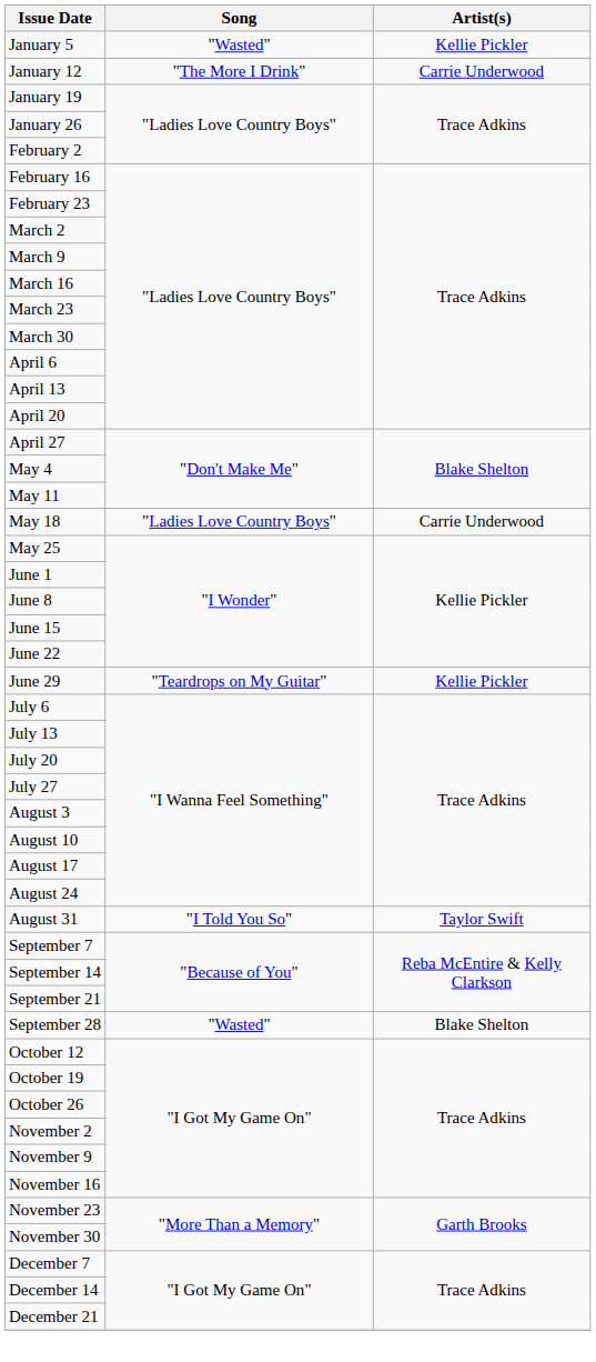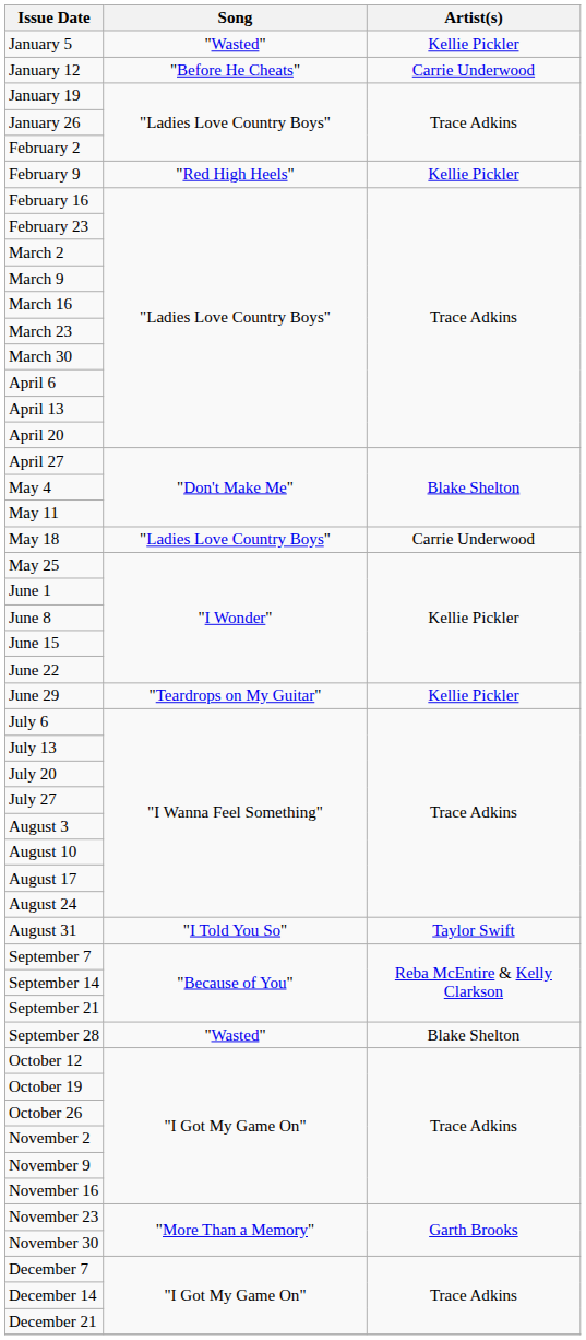 <table class="wikitable">
 <tr>
 <th align="left">Issue Date</th>
 <th align="center" width="250">Song</th>
 <th align="center" width="200">Artist(s)</th>
 </tr>
 <tr>
 <td align="left">January 5</td>
 <td align="center">"<a href='#'>Wasted</a>"</td>
 <td align="center"><a href='#'>Kellie Pickler</a></td>
 </tr>
 <tr>
 <td align="left">January 12</td>
-<td align="center">"<a href='#'>The More I Drink</a>"</td>
+<td align="center">"<a href='#'>Before He Cheats</a>"</td>
 <td align="center"><a href='#'>Carrie Underwood</a></td>
 </tr>
 <tr>
 <td align="left">January 19</td>
 <td align="center" rowspan="3">"Ladies Love Country Boys"</td>
 <td align="center" rowspan="3">Trace Adkins</td>
 </tr>
 <tr>
 <td align="left">January 26</td>
 </tr>
 <tr>
 <td align="left">February 2</td>
+</tr>
+<tr>
+<td align="left">February 9</td>
+<td align="center">"<a href='#'>Red High Heels</a>"</td>
+<td align="center"><a href='#'>Kellie Pickler</a></td>
 </tr>
 <tr>
 <td align="left">February 16</td>
 <td align="center" rowspan="10">"Ladies Love Country Boys"</td>
 <td align="center" rowspan="10">Trace Adkins</td>
 </tr>
 <tr>
 <td align="left">February 23</td>
 </tr>
 <tr>
 <td align="left">March 2</td>
 </tr>
 <tr>
 <td align="left">March 9</td>
 </tr>
 <tr>
 <td align="left">March 16</td>
 </tr>
 <tr>
 <td align="left">March 23</td>
 </tr>
 <tr>
 <td align="left">March 30</td>
 </tr>
 <tr>
 <td align="left">April 6</td>
 </tr>
 <tr>
 <td align="left">April 13</td>
 </tr>
 <tr>
 <td align="left">April 20</td>
 </tr>
 <tr>
 <td align="left">April 27</td>
 <td align="center" rowspan="3">"<a href='#'>Don't Make Me</a>"</td>
 <td align="center" rowspan="3"><a href='#'>Blake Shelton</a></td>
 </tr>
 <tr>
 <td align="left">May 4</td>
 </tr>
 <tr>
 <td align="left">May 11</td>
 </tr>
 <tr>
 <td align="left">May 18</td>
 <td align="center">"<a href='#'>Ladies Love Country Boys</a>"</td>
 <td align="center">Carrie Underwood</td>
 </tr>
 <tr>
 <td align="left">May 25</td>
 <td align="center" rowspan="5">"<a href='#'>I Wonder</a>"</td>
 <td align="center" rowspan="5">Kellie Pickler</td>
 </tr>
 <tr>
 <td align="left">June 1</td>
 </tr>
 <tr>
 <td align="left">June 8</td>
 </tr>
 <tr>
 <td align="left">June 15</td>
 </tr>
 <tr>
 <td align="left">June 22</td>
 </tr>
 <tr>
 <td align="left">June 29</td>
 <td align="center">"<a href='#'>Teardrops on My Guitar</a>"</td>
 <td align="center"><a href='#'>Kellie Pickler</a></td>
 </tr>
 <tr>
 <td align="left">July 6</td>
 <td align="center" rowspan="8">"I Wanna Feel Something"</td>
 <td align="center" rowspan="8">Trace Adkins</td>
 </tr>
 <tr>
 <td align="left">July 13</td>
 </tr>
 <tr>
 <td align="left">July 20</td>
 </tr>
 <tr>
 <td align="left">July 27</td>
 </tr>
 <tr>
 <td align="left">August 3</td>
 </tr>
 <tr>
 <td align="left">August 10</td>
 </tr>
 <tr>
 <td align="left">August 17</td>
 </tr>
 <tr>
 <td align="left">August 24</td>
 </tr>
 <tr>
 <td align="left">August 31</td>
 <td align="center">"<a href='#'>I Told You So</a>"</td>
 <td align="center"><a href='#'>Taylor Swift</a></td>
 </tr>
 <tr>
 <td align="left">September 7</td>
 <td align="center" rowspan="3">"<a href='#'>Because of You</a>"</td>
 <td align="center" rowspan="3"><a href='#'>Reba McEntire</a> & <a href='#'>Kelly Clarkson</a></td>
 </tr>
 <tr>
 <td align="left">September 14</td>
 </tr>
 <tr>
 <td align="left">September 21</td>
 </tr>
 <tr>
 <td align="left">September 28</td>
 <td align="center">"<a href='#'>Wasted</a>"</td>
 <td align="center">Blake Shelton</td>
 </tr>
 <tr>
 <td align="left">October 12</td>
 <td align="center" rowspan="6">"I Got My Game On"</td>
 <td align="center" rowspan="6">Trace Adkins</td>
 </tr>
 <tr>
 <td align="left">October 19</td>
 </tr>
 <tr>
 <td align="left">October 26</td>
 </tr>
 <tr>
 <td align="left">November 2</td>
 </tr>
 <tr>
 <td align="left">November 9</td>
 </tr>
 <tr>
 <td align="left">November 16</td>
 </tr>
 <tr>
 <td align="left">November 23</td>
 <td align="center" rowspan="2">"<a href='#'>More Than a Memory</a>"</td>
 <td align="center" rowspan="2"><a href='#'>Garth Brooks</a></td>
 </tr>
 <tr>
 <td align="left">November 30</td>
 </tr>
 <tr>
 <td align="left">December 7</td>
 <td align="center" rowspan="3">"I Got My Game On"</td>
 <td align="center" rowspan="3">Trace Adkins</td>
 </tr>
 <tr>
 <td align="left">December 14</td>
 </tr>
 <tr>
 <td align="left">December 21</td>
 </tr>
 <tr>
 </tr>
 </table>
